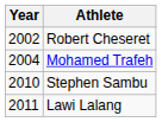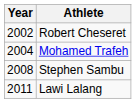 <table class="wikitable">
 <tr>
 <th>Year</th>
 <th>Athlete</th>
 </tr>
 <tr>
 <td>2002</td>
 <td>Robert Cheseret</td>
 </tr>
 <tr>
 <td>2004</td>
 <td><a href='#'>Mohamed Trafeh</a></td>
 </tr>
 <tr>
-<td>2010</td>
+<td>2008</td>
 <td>Stephen Sambu</td>
 </tr>
 <tr>
 <td>2011</td>
 <td>Lawi Lalang</td>
 </tr>
 </table>
